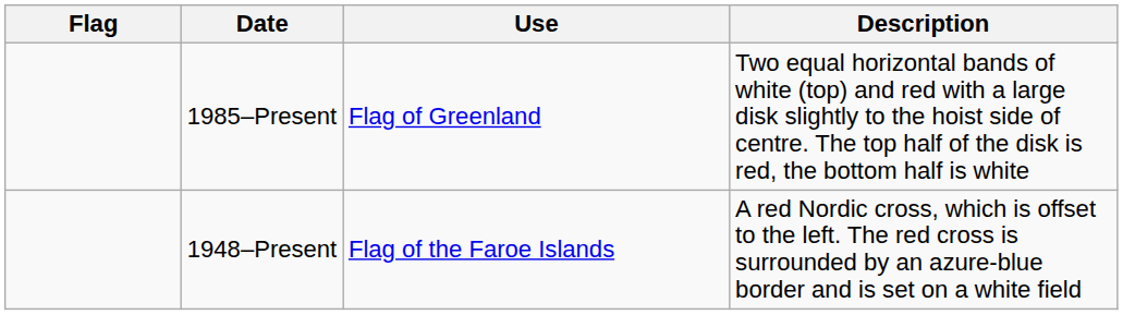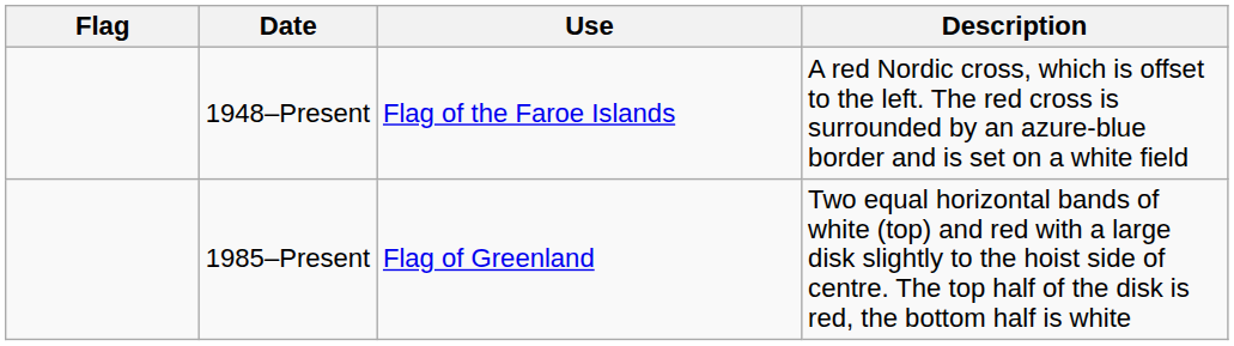 <table class="wikitable">
 <tr>
 <th style="width:110px;">Flag</th>
 <th style="width:100px;">Date</th>
 <th style="width:250px;">Use</th>
 <th style="width:250px;">Description</th>
 </tr>
 <tr>
 <td></td>
+<td>1948–Present</td>
+<td><a href='#'>Flag of the Faroe Islands</a></td>
+<td>A red Nordic cross, which is offset to the left. The red cross is surrounded by an azure-blue border and is set on a white field</td>
+</tr>
+<tr>
+<td></td>
 <td>1985–Present</td>
 <td><a href='#'>Flag of Greenland</a></td>
 <td>Two equal horizontal bands of white (top) and red with a large disk slightly to the hoist side of centre. The top half of the disk is red, the bottom half is white</td>
 </tr>
-<tr>
-<td></td>
-<td>1948–Present</td>
-<td><a href='#'>Flag of the Faroe Islands</a></td>
-<td>A red Nordic cross, which is offset to the left. The red cross is surrounded by an azure-blue border and is set on a white field</td>
-</tr>
 </table>
